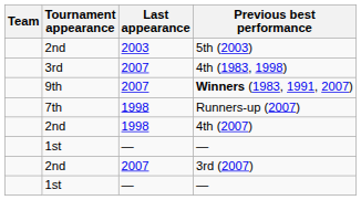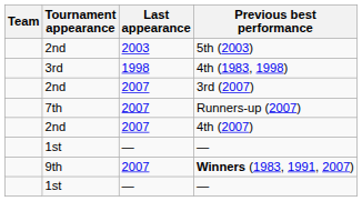 <table class="wikitable sortable" style="text-align: left;">
 <tr>
 <th>Team</th>
 <th>Tournament<br>appearance</th>
 <th>Last<br>appearance</th>
 <th>Previous best<br>performance</th>
 </tr>
 <tr>
 <td></td>
 <td>2nd</td>
 <td><a href='#'>2003</a></td>
 <td>5th (<a href='#'>2003</a>)</td>
 </tr>
 <tr>
 <td></td>
 <td>3rd</td>
-<td><a href='#'>2007</a></td>
+<td><a href='#'>1998</a></td>
 <td>4th (<a href='#'>1983</a>, <a href='#'>1998</a>)</td>
 </tr>
 <tr>
 <td></td>
-<td>9th</td>
+<td>2nd</td>
 <td><a href='#'>2007</a></td>
-<td><strong>Winners</strong> (<a href='#'>1983</a>, <a href='#'>1991</a>, <a href='#'>2007</a>)</td>
+<td>3rd (<a href='#'>2007</a>)</td>
 </tr>
 <tr>
 <td></td>
 <td>7th</td>
-<td><a href='#'>1998</a></td>
+<td><a href='#'>2007</a></td>
 <td>Runners-up (<a href='#'>2007</a>)</td>
 </tr>
 <tr>
 <td></td>
 <td>2nd</td>
-<td><a href='#'>1998</a></td>
+<td><a href='#'>2007</a></td>
 <td>4th (<a href='#'>2007</a>)</td>
 </tr>
 <tr>
 <td></td>
 <td>1st</td>
 <td>—</td>
 <td>—</td>
 </tr>
 <tr>
 <td></td>
-<td>2nd</td>
+<td>9th</td>
 <td><a href='#'>2007</a></td>
-<td>3rd (<a href='#'>2007</a>)</td>
+<td><strong>Winners</strong> (<a href='#'>1983</a>, <a href='#'>1991</a>, <a href='#'>2007</a>)</td>
 </tr>
 <tr>
 <td></td>
 <td>1st</td>
 <td>—</td>
 <td>—</td>
 </tr>
 </table>
